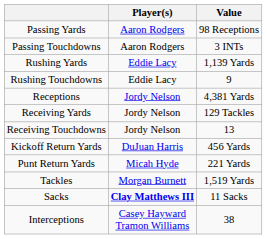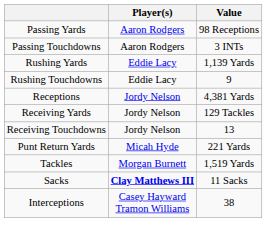 <table class="wikitable">
 <tr>
 <th></th>
 <th>Player(s)</th>
 <th>Value</th>
 </tr>
 <tr style="background:#fdo; text-align:center;">
 <td>Passing Yards</td>
 <td><a href='#'>Aaron Rodgers</a></td>
 <td>98 Receptions</td>
 </tr>
 <tr style="background:#fdo; text-align:center;">
 <td>Passing Touchdowns</td>
 <td>Aaron Rodgers</td>
 <td>3 INTs</td>
 </tr>
 <tr style="background:#fdo; text-align:center;">
 <td>Rushing Yards</td>
 <td><a href='#'>Eddie Lacy</a></td>
 <td>1,139 Yards</td>
 </tr>
 <tr style="background:#fdo; text-align:center;">
 <td>Rushing Touchdowns</td>
 <td>Eddie Lacy</td>
 <td>9</td>
 </tr>
 <tr style="background:#fdo; text-align:center;">
 <td>Receptions</td>
 <td><a href='#'>Jordy Nelson</a></td>
 <td>4,381 Yards</td>
 </tr>
 <tr style="background:#fdo; text-align:center;">
 <td>Receiving Yards</td>
 <td>Jordy Nelson</td>
 <td>129 Tackles</td>
 </tr>
 <tr style="background:#fdo; text-align:center;">
 <td>Receiving Touchdowns</td>
 <td>Jordy Nelson</td>
 <td>13</td>
 </tr>
 <tr style="background:#fdo; text-align:center;">
-<td>Kickoff Return Yards</td>
-<td><a href='#'>DuJuan Harris</a></td>
-<td>456 Yards</td>
-</tr>
-<tr style="background:#fdo; text-align:center;">
 <td>Punt Return Yards</td>
 <td><a href='#'>Micah Hyde</a></td>
 <td>221 Yards</td>
 </tr>
 <tr style="background:#fdo; text-align:center;">
 <td>Tackles</td>
 <td><a href='#'>Morgan Burnett</a></td>
 <td>1,519 Yards</td>
 </tr>
 <tr style="background:#fdo; text-align:center;">
 <td>Sacks</td>
 <td><strong><a href='#'>Clay Matthews III</a></strong></td>
 <td>11 Sacks</td>
 </tr>
 <tr style="background:#fdo; text-align:center;">
 <td>Interceptions</td>
 <td><a href='#'>Casey Hayward</a><br><a href='#'>Tramon Williams</a></td>
 <td>38</td>
 </tr>
 </table>
